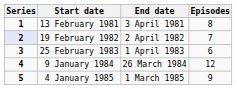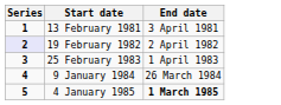 <table class="wikitable" style="text-align:center;">
 <tr>
 <th>Series</th>
 <th>Start date</th>
 <th>End date</th>
-<th>Episodes</th>
 </tr>
 <tr>
 <td><strong>1</strong></td>
 <td>13 February 1981</td>
 <td>3 April 1981</td>
-<td>8</td>
 </tr>
 <tr>
 <td style="background: lavender;"><strong>2</strong></td>
 <td>19 February 1982</td>
 <td>2 April 1982</td>
-<td>7</td>
 </tr>
 <tr>
 <td><strong>3</strong></td>
 <td>25 February 1983</td>
 <td>1 April 1983</td>
-<td>6</td>
 </tr>
 <tr>
 <td><strong>4</strong></td>
 <td>9 January 1984</td>
 <td>26 March 1984</td>
-<td>12</td>
 </tr>
 <tr>
 <td><strong>5</strong></td>
 <td>4 January 1985</td>
-<td>1 March 1985</td>
-<td>9</td>
+<td><strong>1 March 1985</strong></td>
 </tr>
 </table>
